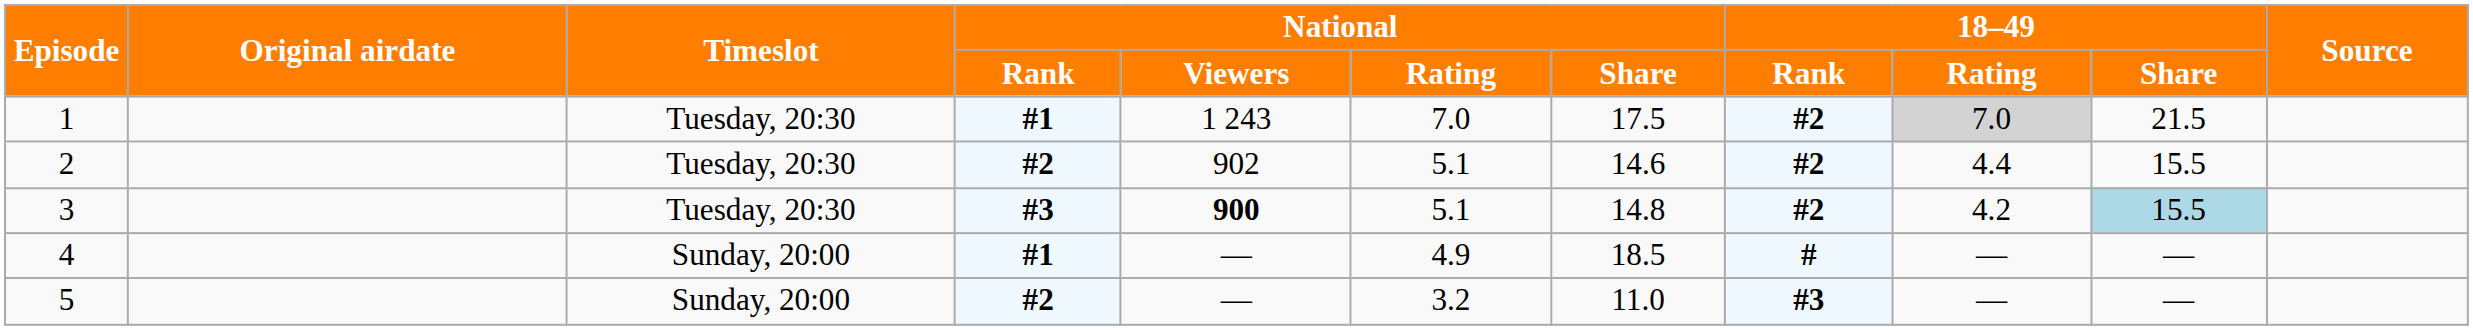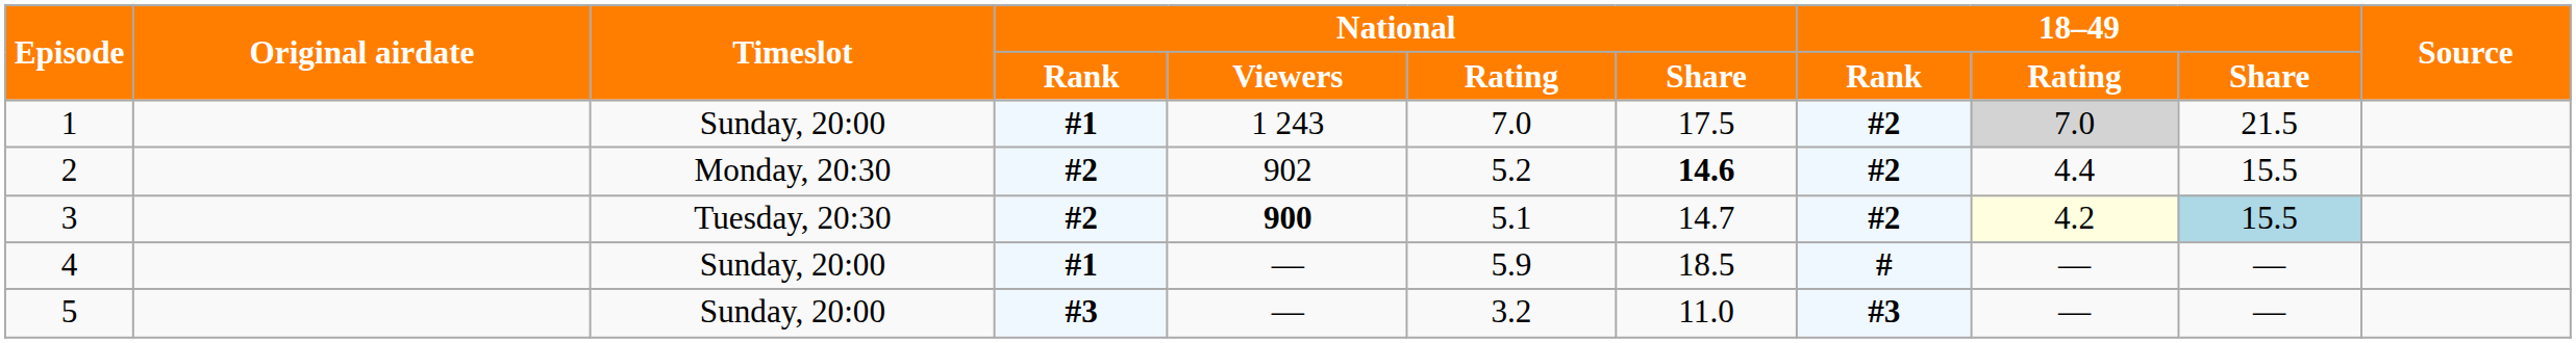 <table class="wikitable" style="text-align:center; line-height:16px; width:100%;">
 <tr style="color:white;">
 <th style="background:#FF7E00; color:white;" rowspan="2">Episode</th>
 <th style="background:#FF7E00;" rowspan="2">Original airdate</th>
 <th style="background:#FF7E00;" rowspan="2">Timeslot<br><small></small></th>
 <th style="background:#FF7E00;" colspan="4">National</th>
 <th style="background:#FF7E00;" colspan="3">18–49</th>
 <th style="background:#FF7E00;" rowspan="2">Source</th>
 </tr>
 <tr style="color:white;">
 <th style="background:#FF7E00;">Rank</th>
 <th style="background:#FF7E00;">Viewers<br><small></small></th>
 <th style="background:#FF7E00;">Rating<br><small></small></th>
 <th style="background:#FF7E00;">Share<br><small></small></th>
 <th style="background:#FF7E00;">Rank</th>
 <th style="background:#FF7E00;">Rating<br><small></small></th>
 <th style="background:#FF7E00;">Share<br><small></small></th>
 </tr>
 <tr>
 <td style="width:05%;">1</td>
 <td></td>
-<td>Tuesday, 20:30</td>
+<td>Sunday, 20:00</td>
 <td style="background:#F0F8FF"><strong>#1</strong></td>
 <td>1 243</td>
 <td>7.0</td>
 <td>17.5</td>
 <td style="background:#F0F8FF"><strong>#2</strong></td>
 <td style="background: lightgrey;">7.0</td>
 <td>21.5</td>
 <td></td>
 </tr>
 <tr>
 <td style="width:05%;">2</td>
 <td></td>
-<td>Tuesday, 20:30</td>
+<td>Monday, 20:30</td>
 <td style="background:#F0F8FF"><strong>#2</strong></td>
 <td>902</td>
-<td>5.1</td>
-<td>14.6</td>
+<td>5.2</td>
+<td><strong>14.6</strong></td>
 <td style="background:#F0F8FF"><strong>#2</strong></td>
 <td>4.4</td>
 <td>15.5</td>
 <td></td>
 </tr>
 <tr>
 <td style="width:05%;">3</td>
 <td></td>
 <td>Tuesday, 20:30</td>
-<td style="background:#F0F8FF"><strong>#3</strong></td>
+<td style="background:#F0F8FF"><strong>#2</strong></td>
 <td><strong>900</strong></td>
 <td>5.1</td>
-<td>14.8</td>
+<td>14.7</td>
 <td style="background:#F0F8FF"><strong>#2</strong></td>
-<td>4.2</td>
+<td style="background: lightyellow;">4.2</td>
 <td style="background: lightblue;">15.5</td>
 <td></td>
 </tr>
 <tr>
 <td style="width:05%;">4</td>
 <td></td>
 <td>Sunday, 20:00</td>
 <td style="background:#F0F8FF"><strong>#1</strong></td>
 <td>—</td>
-<td>4.9</td>
+<td>5.9</td>
 <td>18.5</td>
 <td style="background:#F0F8FF"><strong>#</strong></td>
 <td>—</td>
 <td>—</td>
 <td></td>
 </tr>
 <tr>
 <td style="width:05%;">5</td>
 <td></td>
 <td>Sunday, 20:00</td>
-<td style="background:#F0F8FF"><strong>#2</strong></td>
+<td style="background:#F0F8FF"><strong>#3</strong></td>
 <td>—</td>
 <td>3.2</td>
 <td>11.0</td>
 <td style="background:#F0F8FF"><strong>#3</strong></td>
 <td>—</td>
 <td>—</td>
 <td></td>
 </tr>
 </table>
